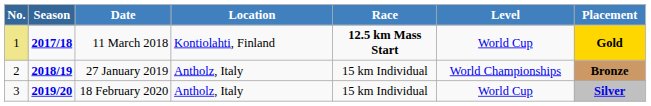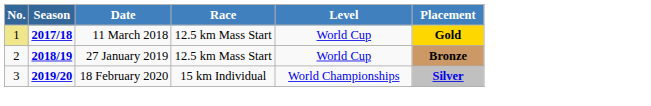 <table class="wikitable" style="text-align:center; font-size:95%;">
 <tr style="background:#efefef;">
 <th style="background-color:#369; color:white;">No.</th>
 <th style="background-color:#369; color:white;">Season</th>
 <th style="background-color:#4180be; color:white; width:110px;">Date</th>
-<th style="background-color:#4180be; color:white; width:190px;">Location</th>
 <th style="background-color:#4180be; color:white; width:120px;">Race</th>
 <th style="background-color:#4180be; color:white; width:160px;">Level</th>
 <th style="background-color:#4180be; color:white; width:80px;">Placement</th>
 </tr>
 <tr>
 <td style="background: khaki;">1</td>
 <td><strong><a href='#'>2017/18</a></strong></td>
 <td align=right>11 March 2018</td>
-<td align=left> <a href='#'>Kontiolahti</a>, Finland</td>
-<td><strong>12.5 km Mass Start</strong></td>
+<td>12.5 km Mass Start</td>
 <td><a href='#'>World Cup</a></td>
 <td align=center bgcolor="gold"><strong>Gold</strong></td>
 </tr>
 <tr>
 <td>2</td>
 <td><strong><a href='#'>2018/19</a></strong></td>
 <td align=right>27 January 2019</td>
-<td align=left> <a href='#'>Antholz</a>, Italy</td>
-<td>15 km Individual</td>
-<td><a href='#'>World Championships</a></td>
+<td>12.5 km Mass Start</td>
+<td><a href='#'>World Cup</a></td>
 <td align=center bgcolor="#cc9966"><strong>Bronze</strong></td>
 </tr>
 <tr>
 <td>3</td>
 <td><strong><a href='#'>2019/20</a></strong></td>
 <td align=right>18 February 2020</td>
-<td align=left> <a href='#'>Antholz</a>, Italy</td>
 <td>15 km Individual</td>
-<td><a href='#'>World Cup</a></td>
+<td><a href='#'>World Championships</a></td>
 <td align=center bgcolor="silver"><strong><a href='#'>Silver</a></strong></td>
 </tr>
 </table>
